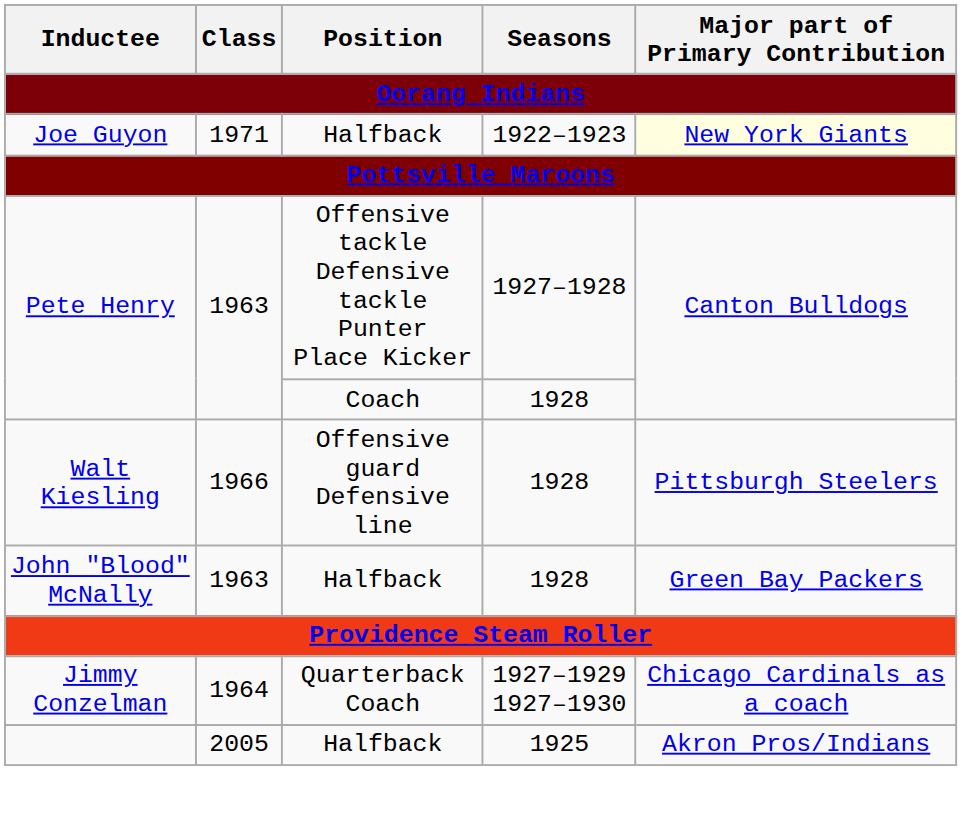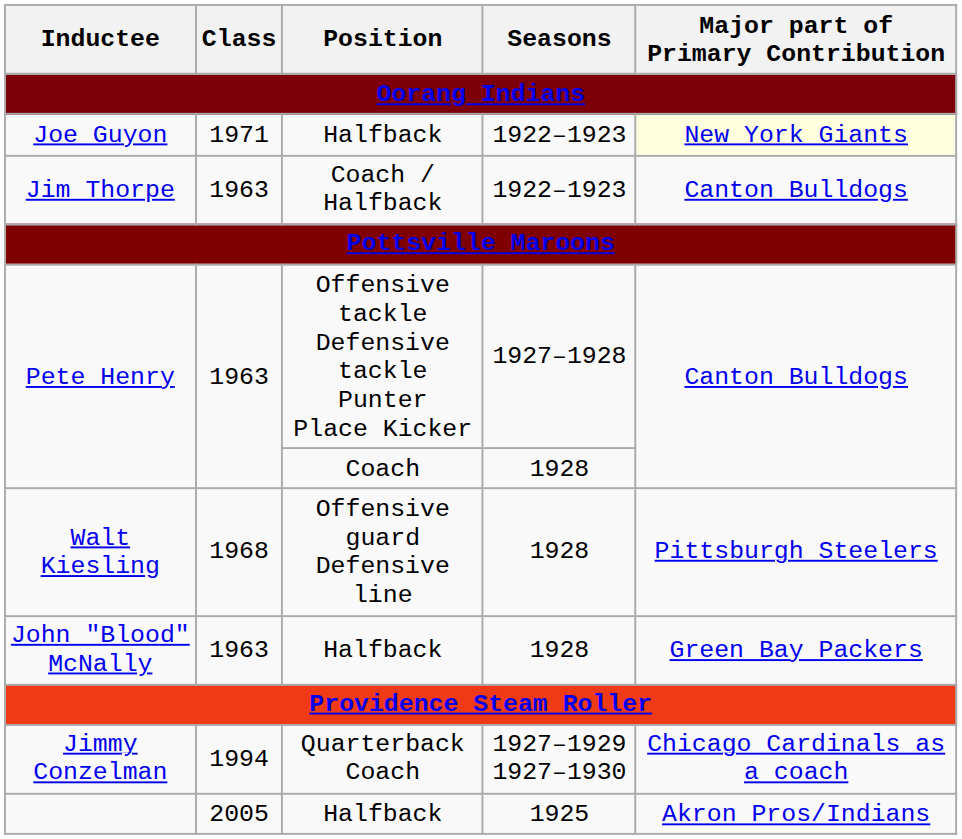 <table class="wikitable" style="text-align:center" width=80%>
 <tr>
 <th scope="col" width="150">Inductee</th>
 <th scope="col" width="40">Class</th>
 <th scope="col" width="130">Position</th>
 <th scope="col" width="120">Seasons</th>
 <th class="unsortable" scope="col" width="325">Major part of Primary Contribution</th>
 </tr>
 <tr>
 <th colspan=5 style="background:#7D0008;color:#FFBE26"><a href='#'><span>Oorang Indians</span></a></th>
 </tr>
 <tr>
 <td><a href='#'>Joe Guyon</a></td>
 <td>1971</td>
 <td>Halfback</td>
 <td>1922–1923</td>
 <td style="background: lightyellow;"><a href='#'>New York Giants</a></td>
 </tr>
 <tr>
+<td><a href='#'>Jim Thorpe</a></td>
+<td>1963</td>
+<td>Coach / Halfback</td>
+<td>1922–1923</td>
+<td><a href='#'>Canton Bulldogs</a></td>
+</tr>
+<tr>
 <th colspan=5 style="background:#800000;color:white"><a href='#'><span>Pottsville Maroons</span></a></th>
 </tr>
 <tr>
 <td rowspan=2><a href='#'>Pete Henry</a></td>
 <td rowspan=2>1963</td>
 <td>Offensive tackle<br> Defensive tackle<br>Punter<br>Place Kicker</td>
 <td>1927–1928</td>
 <td rowspan=2><a href='#'>Canton Bulldogs</a></td>
 </tr>
 <tr>
 <td>Coach</td>
 <td>1928</td>
 </tr>
 <tr>
 <td><a href='#'>Walt Kiesling</a></td>
-<td>1966</td>
+<td>1968</td>
 <td>Offensive guard<br>Defensive line</td>
 <td>1928</td>
 <td><a href='#'>Pittsburgh Steelers</a></td>
 </tr>
 <tr>
 <td><a href='#'>John "Blood" McNally</a></td>
 <td>1963</td>
 <td>Halfback</td>
 <td>1928</td>
 <td><a href='#'>Green Bay Packers</a></td>
 </tr>
 <tr>
 <th colspan=5 style="background:#f03a16;color:white"><a href='#'><span>Providence Steam Roller</span></a></th>
 </tr>
 <tr>
 <td><a href='#'>Jimmy Conzelman</a></td>
-<td>1964</td>
+<td>1994</td>
 <td>Quarterback<br>Coach</td>
 <td>1927–1929<br>1927–1930</td>
 <td><a href='#'>Chicago Cardinals as a coach</a></td>
 </tr>
 <tr>
 <td></td>
 <td>2005</td>
 <td>Halfback</td>
 <td>1925</td>
 <td><a href='#'>Akron Pros/Indians</a></td>
 </tr>
 </table>
